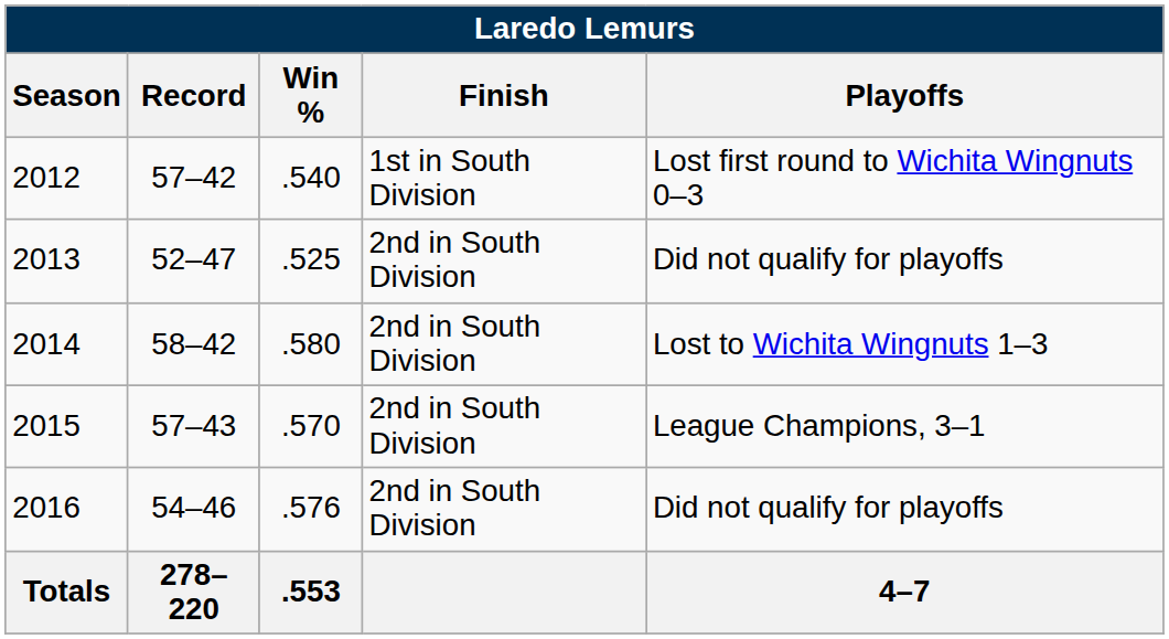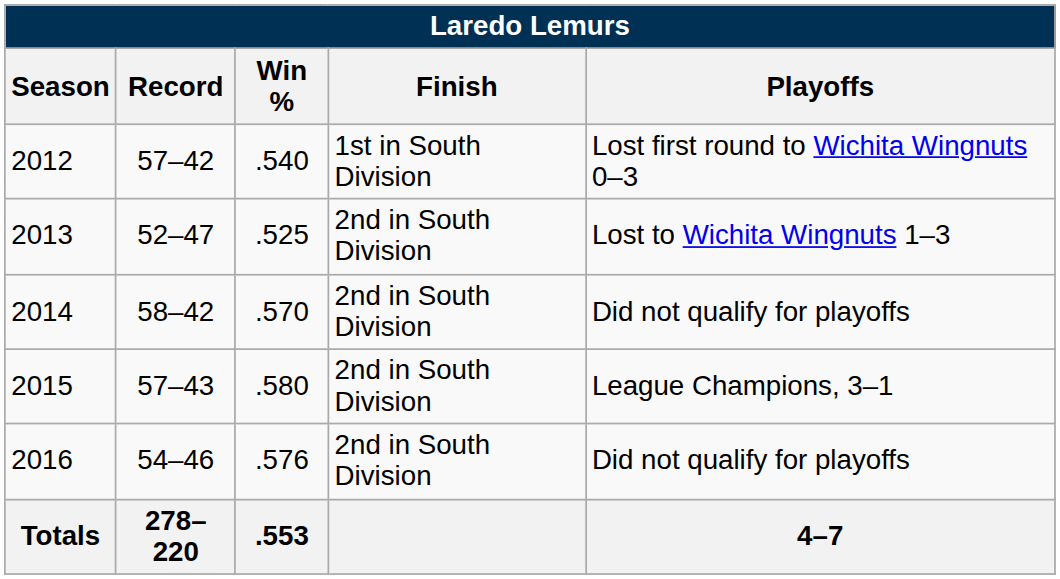 <table class="wikitable">
 <tr>
 <th colspan="5"  style="background:#003155; color:white;">Laredo Lemurs </th>
 </tr>
 <tr>
 <th>Season</th>
 <th>Record</th>
 <th>Win %</th>
 <th>Finish</th>
 <th>Playoffs</th>
 </tr>
 <tr>
 <td>2012</td>
 <td align=center>57–42</td>
 <td align=center>.540</td>
 <td>1st in South Division</td>
 <td>Lost first round to <a href='#'>Wichita Wingnuts</a> 0–3</td>
 </tr>
 <tr>
 <td>2013</td>
 <td align=center>52–47</td>
 <td align=center>.525</td>
 <td>2nd in South Division</td>
-<td>Did not qualify for playoffs</td>
+<td>Lost to <a href='#'>Wichita Wingnuts</a> 1–3</td>
 </tr>
 <tr>
 <td>2014</td>
 <td align=center>58–42</td>
-<td align=center>.580</td>
+<td align=center>.570</td>
 <td>2nd in South Division</td>
-<td>Lost to <a href='#'>Wichita Wingnuts</a> 1–3</td>
+<td>Did not qualify for playoffs</td>
 </tr>
 <tr>
 <td>2015</td>
 <td align=center>57–43</td>
-<td align=center>.570</td>
+<td align=center>.580</td>
 <td>2nd in South Division</td>
 <td>League Champions, 3–1</td>
 </tr>
 <tr>
 <td>2016</td>
 <td align=center>54–46</td>
 <td align=center>.576</td>
 <td>2nd in South Division</td>
 <td>Did not qualify for playoffs</td>
 </tr>
 <tr>
 <th>Totals</th>
 <th align=center>278–220</th>
 <th align=center>.553</th>
 <th></th>
 <th>4–7</th>
 </tr>
 </table>
